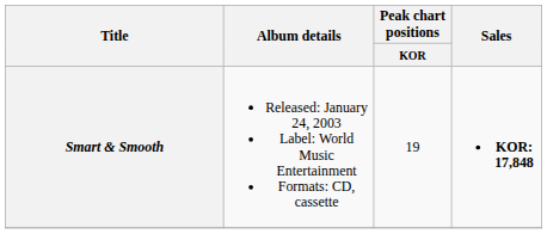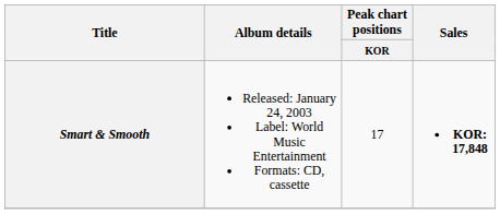 <table class="wikitable plainrowheaders" style="text-align:center;">
 <tr>
 <th scope="col" rowspan="2" style="width:15em;">Title</th>
 <th scope="col" rowspan="2">Album details</th>
 <th scope="col" colspan="1" style="width:5em;">Peak chart positions</th>
 <th scope="col" rowspan="2">Sales</th>
 </tr>
 <tr>
 <th><small>KOR</small><br></th>
 </tr>
 <tr>
 <th scope="row"><em>Smart & Smooth</em></th>
 <td><br><ul><li>Released: January 24, 2003</li><li>Label: World Music Entertainment</li><li>Formats: CD, cassette</li></ul></td>
-<td>19</td>
+<td>17</td>
 <td><strong><br><ul><li>KOR: 17,848</li></ul></strong></td>
 </tr>
 <tr>
 </tr>
 </table>
